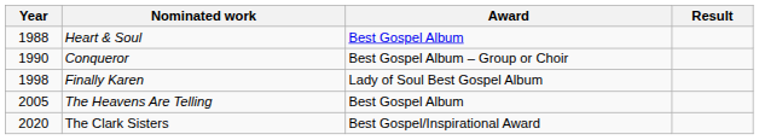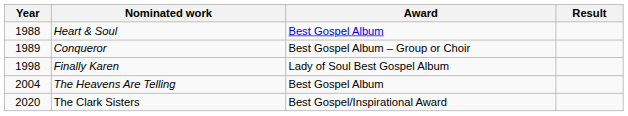 <table class="wikitable" style="width:70%;">
 <tr>
 <th style="width:3%;">Year</th>
 <th style="width:20%;">Nominated work</th>
 <th style="width:23%;">Award</th>
 <th style="width:5%;">Result</th>
 </tr>
 <tr>
 <td align="center">1988</td>
 <td><em>Heart & Soul</em></td>
 <td><a href='#'>Best Gospel Album</a></td>
 <td></td>
 </tr>
 <tr>
-<td align="center">1990</td>
+<td align="center">1989</td>
 <td><em>Conqueror</em></td>
 <td>Best Gospel Album – Group or Choir</td>
 <td></td>
 </tr>
 <tr>
 <td align="center">1998</td>
 <td><em>Finally Karen</em></td>
 <td>Lady of Soul Best Gospel Album</td>
 <td></td>
 </tr>
 <tr>
-<td align="center">2005</td>
+<td align="center">2004</td>
 <td><em>The Heavens Are Telling</em></td>
 <td>Best Gospel Album</td>
 <td></td>
 </tr>
 <tr>
 <td align="center">2020</td>
 <td>The Clark Sisters</td>
 <td>Best Gospel/Inspirational Award </td>
 <td></td>
 </tr>
 </table>
